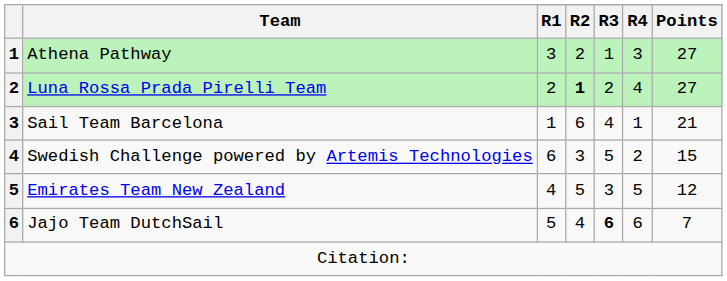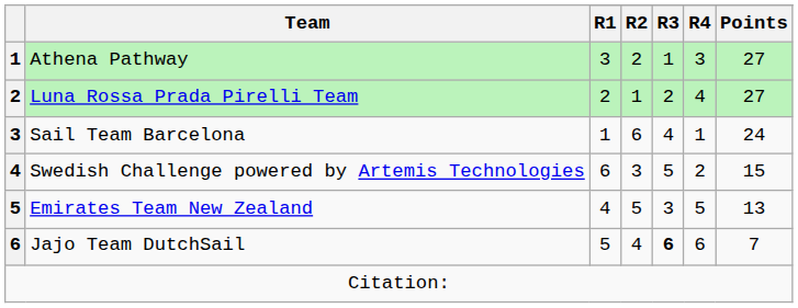 <table class="wikitable" style="font-size:10pt;line-height:1.5;text-align: center;">
 <tr>
 <th rowspan="2"></th>
 <th rowspan="2">Team</th>
 </tr>
 <tr>
 <th>R1</th>
 <th>R2</th>
 <th>R3</th>
 <th>R4</th>
 <th>Points</th>
 </tr>
 <tr>
 <th>1</th>
 <td align="left" bgcolor="#BBF3BB"> Athena Pathway</td>
 <td bgcolor="#BBF3BB">3</td>
 <td bgcolor="#BBF3BB">2</td>
 <td bgcolor="#BBF3BB">1</td>
 <td bgcolor="#BBF3BB">3</td>
 <td bgcolor="#BBF3BB">27</td>
 </tr>
 <tr>
 <th>2</th>
 <td align="left" bgcolor="#BBF3BB"> <a href='#'>Luna Rossa Prada Pirelli Team</a></td>
 <td bgcolor="#BBF3BB">2</td>
-<td bgcolor="#BBF3BB"><strong>1</strong></td>
+<td bgcolor="#BBF3BB">1</td>
 <td bgcolor="#BBF3BB">2</td>
 <td bgcolor="#BBF3BB">4</td>
 <td bgcolor="#BBF3BB">27</td>
 </tr>
 <tr>
 <th>3</th>
 <td align="left"> Sail Team Barcelona</td>
 <td>1</td>
 <td>6</td>
 <td>4</td>
 <td>1</td>
-<td>21</td>
+<td>24</td>
 </tr>
 <tr>
 <th>4</th>
 <td align="left"> Swedish Challenge powered by <a href='#'>Artemis Technologies</a></td>
 <td>6</td>
 <td>3</td>
 <td>5</td>
 <td>2</td>
 <td>15</td>
 </tr>
 <tr>
 <th>5</th>
 <td align="left"> <a href='#'>Emirates Team New Zealand</a></td>
 <td>4</td>
 <td>5</td>
 <td>3</td>
 <td>5</td>
-<td>12</td>
+<td>13</td>
 </tr>
 <tr>
 <th>6</th>
 <td align="left"> Jajo Team DutchSail</td>
 <td>5</td>
 <td>4</td>
 <td><strong>6</strong></td>
 <td>6</td>
 <td>7</td>
 </tr>
 <tr>
 <td colspan="12" align=center>Citation:</td>
 </tr>
 </table>
